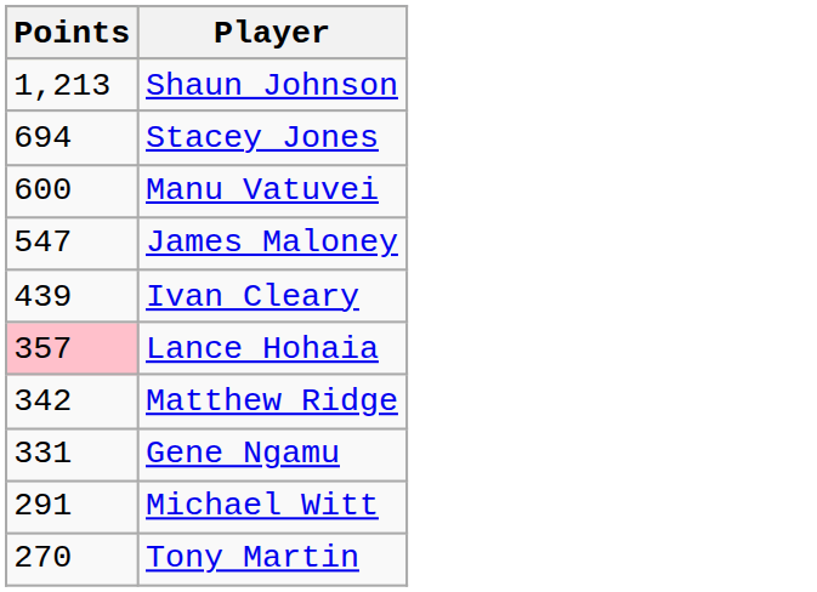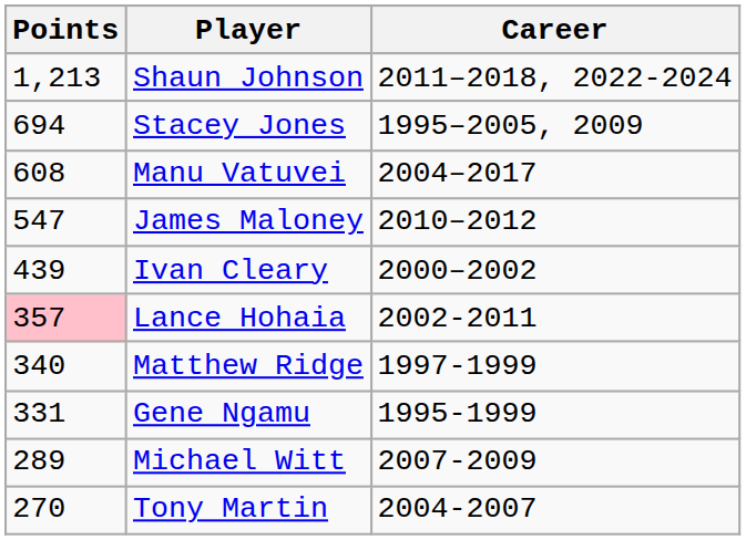 <table class="wikitable">
 <tr style="background:#bdb76b;">
 <th>Points</th>
 <th>Player</th>
+<th>Career</th>
 </tr>
 <tr>
 <td>1,213</td>
 <td><a href='#'>Shaun Johnson</a></td>
+<td>2011–2018, 2022-2024</td>
 </tr>
 <tr>
 <td>694</td>
 <td><a href='#'>Stacey Jones</a></td>
+<td>1995–2005, 2009</td>
 </tr>
 <tr>
-<td>600</td>
+<td>608</td>
 <td><a href='#'>Manu Vatuvei</a></td>
+<td>2004–2017</td>
 </tr>
 <tr>
 <td>547</td>
 <td><a href='#'>James Maloney</a></td>
+<td>2010–2012</td>
 </tr>
 <tr>
 <td>439</td>
 <td><a href='#'>Ivan Cleary</a></td>
+<td>2000–2002</td>
 </tr>
 <tr>
 <td style="background: pink;">357</td>
 <td><a href='#'>Lance Hohaia</a></td>
+<td>2002-2011</td>
 </tr>
 <tr>
-<td>342</td>
+<td>340</td>
 <td><a href='#'>Matthew Ridge</a></td>
+<td>1997-1999</td>
 </tr>
 <tr>
 <td>331</td>
 <td><a href='#'>Gene Ngamu</a></td>
+<td>1995-1999</td>
 </tr>
 <tr>
-<td>291</td>
+<td>289</td>
 <td><a href='#'>Michael Witt</a></td>
+<td>2007-2009</td>
 </tr>
 <tr>
 <td>270</td>
 <td><a href='#'>Tony Martin</a></td>
+<td>2004-2007</td>
 </tr>
 </table>
